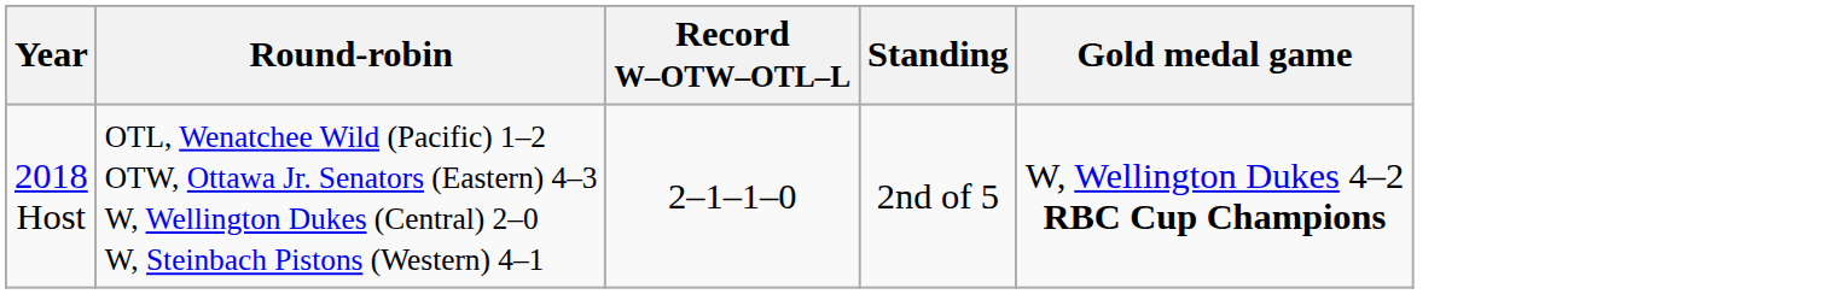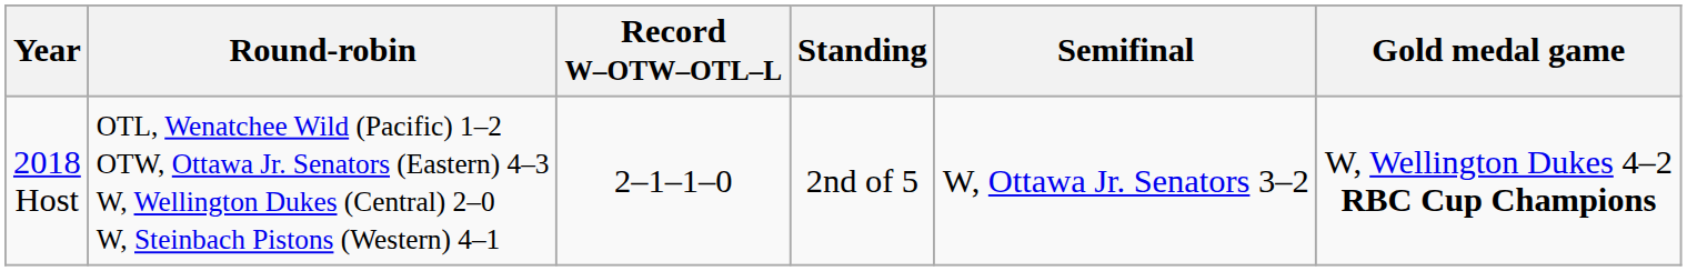 <table class="wikitable" style="text-align:center;">
 <tr>
 <th>Year</th>
 <th>Round-robin</th>
 <th>Record<br><small>W–OTW–OTL–L</small></th>
 <th>Standing</th>
+<th>Semifinal</th>
 <th>Gold medal game</th>
 </tr>
 <tr>
 <td><a href='#'>2018</a><br>Host</td>
 <td align=left><small>OTL, <a href='#'>Wenatchee Wild</a> (Pacific) 1–2<br>OTW, <a href='#'>Ottawa Jr. Senators</a> (Eastern) 4–3<br>W, <a href='#'>Wellington Dukes</a> (Central) 2–0<br>W, <a href='#'>Steinbach Pistons</a> (Western) 4–1</small></td>
 <td>2–1–1–0</td>
 <td>2nd of 5</td>
+<td>W, <a href='#'>Ottawa Jr. Senators</a> 3–2</td>
 <td>W, <a href='#'>Wellington Dukes</a> 4–2<br><strong>RBC Cup Champions</strong></td>
 </tr>
 </table>
